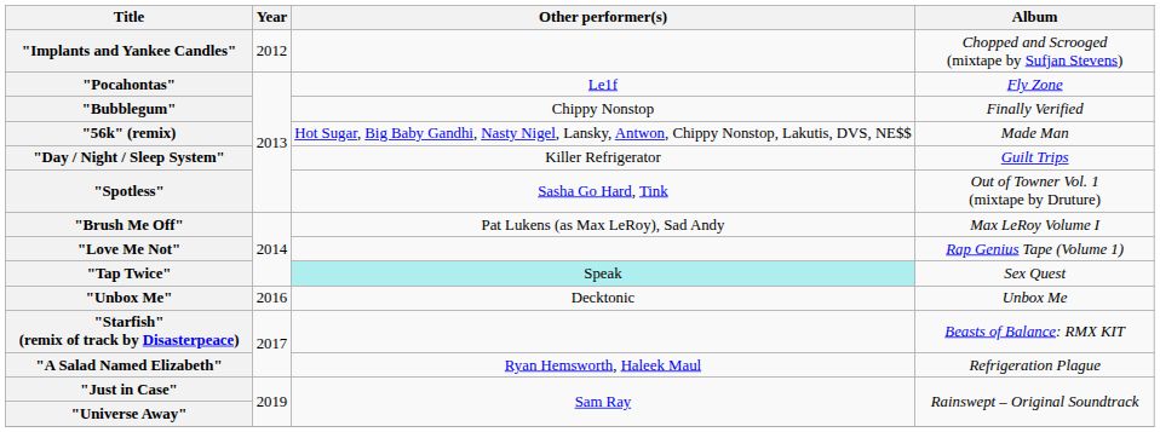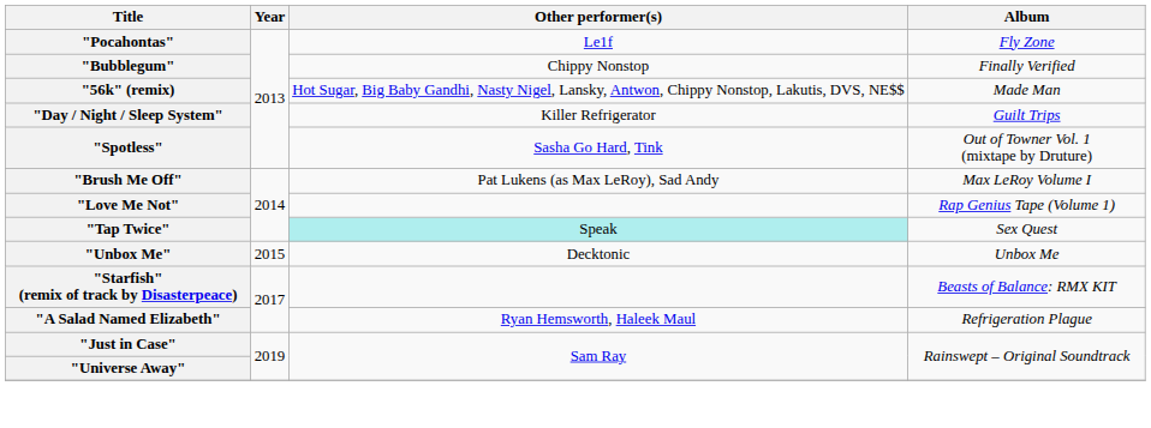 <table class="wikitable plainrowheaders" style="text-align:center">
 <tr>
 <th scope="col" style="width:15.5em;">Title</th>
 <th scope="col">Year</th>
 <th scope="col">Other performer(s)</th>
 <th scope="col" style="width:15em;">Album</th>
-</tr>
-<tr>
-<th scope="row">"Implants and Yankee Candles"</th>
-<td>2012</td>
-<td></td>
-<td><em>Chopped and Scrooged</em><br><span>(mixtape by <a href='#'>Sufjan Stevens</a>)</span></td>
 </tr>
 <tr>
 <th scope="row">"Pocahontas"</th>
 <td rowspan="5">2013</td>
 <td><a href='#'>Le1f</a></td>
 <td><em><a href='#'>Fly Zone</a></em></td>
 </tr>
 <tr>
 <th scope="row">"Bubblegum"</th>
 <td>Chippy Nonstop</td>
 <td><em>Finally Verified</em></td>
 </tr>
 <tr>
 <th scope="row">"56k" <span>(remix)</span></th>
 <td><a href='#'>Hot Sugar</a>, <a href='#'>Big Baby Gandhi</a>, <a href='#'>Nasty Nigel</a>, Lansky, <a href='#'>Antwon</a>, Chippy Nonstop, Lakutis, DVS, NE$$</td>
 <td><em>Made Man</em></td>
 </tr>
 <tr>
 <th scope="row">"Day / Night / Sleep System"</th>
 <td>Killer Refrigerator</td>
 <td><em><a href='#'>Guilt Trips</a></em></td>
 </tr>
 <tr>
 <th scope="row">"Spotless"</th>
 <td><a href='#'>Sasha Go Hard</a>, <a href='#'>Tink</a></td>
 <td><em>Out of Towner Vol. 1</em><br><span>(mixtape by Druture)</span></td>
 </tr>
 <tr>
 <th scope="row">"Brush Me Off"</th>
 <td rowspan="3">2014</td>
 <td>Pat Lukens (as Max LeRoy), Sad Andy</td>
 <td><em>Max LeRoy Volume I</em></td>
 </tr>
 <tr>
 <th scope="row">"Love Me Not"</th>
 <td></td>
 <td><em><a href='#'>Rap Genius</a> Tape (Volume 1)</em></td>
 </tr>
 <tr>
 <th scope="row">"Tap Twice"</th>
 <td style="background: paleturquoise;">Speak</td>
 <td><em>Sex Quest</em></td>
 </tr>
 <tr>
 <th scope="row">"Unbox Me"</th>
-<td>2016</td>
+<td>2015</td>
 <td>Decktonic</td>
 <td><em>Unbox Me</em></td>
 </tr>
 <tr>
 <th scope="row">"Starfish"<br><span>(remix of track by <a href='#'>Disasterpeace</a>)</span></th>
 <td rowspan="2">2017</td>
 <td></td>
 <td><em><a href='#'>Beasts of Balance</a>: RMX KIT</em></td>
 </tr>
 <tr>
 <th scope="row">"A Salad Named Elizabeth"</th>
 <td><a href='#'>Ryan Hemsworth</a>, <a href='#'>Haleek Maul</a></td>
 <td><em>Refrigeration Plague</em></td>
 </tr>
 <tr>
 <th scope="row">"Just in Case"</th>
 <td rowspan="2">2019</td>
 <td rowspan="2"><a href='#'>Sam Ray</a></td>
 <td rowspan="2"><em>Rainswept – Original Soundtrack</em></td>
 </tr>
 <tr>
 <th scope="row">"Universe Away"</th>
 </tr>
 <tr>
 </tr>
 </table>
